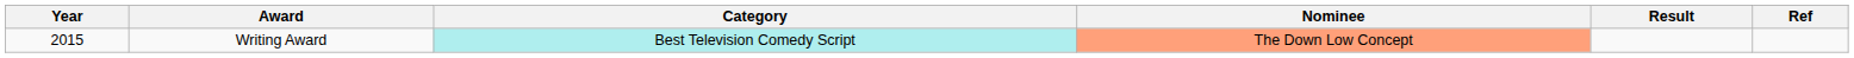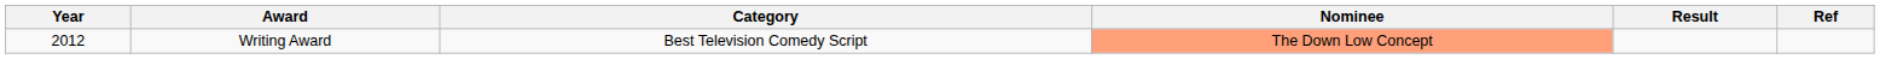 <table class="wikitable" width="100%">
 <tr>
 <th>Year</th>
 <th>Award</th>
 <th>Category</th>
 <th>Nominee</th>
 <th>Result</th>
 <th>Ref</th>
 </tr>
 <tr>
-<td align="center">2015</td>
+<td align="center">2012</td>
 <td align="center">Writing Award</td>
-<td align="center" style="background: paleturquoise;">Best Television Comedy Script</td>
+<td align="center">Best Television Comedy Script</td>
 <td align="center" style="background: lightsalmon;">The Down Low Concept</td>
 <td></td>
 <td align="center"></td>
 </tr>
 </table>
